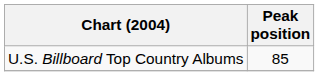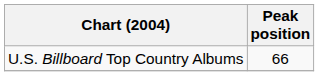 <table class="wikitable">
 <tr>
 <th>Chart (2004)</th>
 <th>Peak<br>position</th>
 </tr>
 <tr>
 <td>U.S. <em>Billboard</em> Top Country Albums</td>
-<td align="center">85</td>
+<td align="center">66</td>
 </tr>
 <tr>
 </tr>
 </table>
